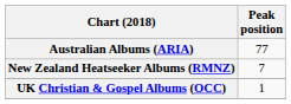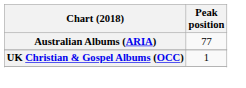 <table class="wikitable sortable plainrowheaders" style="text-align:center">
 <tr>
 <th scope="col">Chart (2018)</th>
 <th scope="col">Peak<br> position</th>
 </tr>
 <tr>
 <th scope="row">Australian Albums (<a href='#'>ARIA</a>)</th>
 <td>77</td>
-</tr>
-<tr>
-<th scope="row">New Zealand Heatseeker Albums (<a href='#'>RMNZ</a>)</th>
-<td>7</td>
 </tr>
 <tr>
 </tr>
 <tr>
 </tr>
 <tr>
 <th scope="row">UK <a href='#'>Christian & Gospel Albums</a> (<a href='#'>OCC</a>)</th>
 <td>1</td>
 </tr>
 <tr>
 </tr>
 <tr>
 </tr>
 <tr>
 </tr>
 </table>
